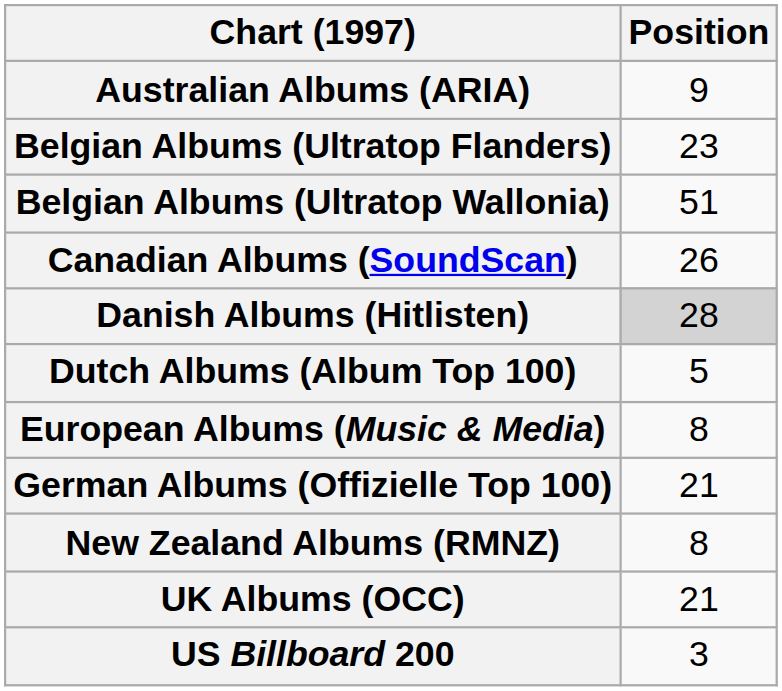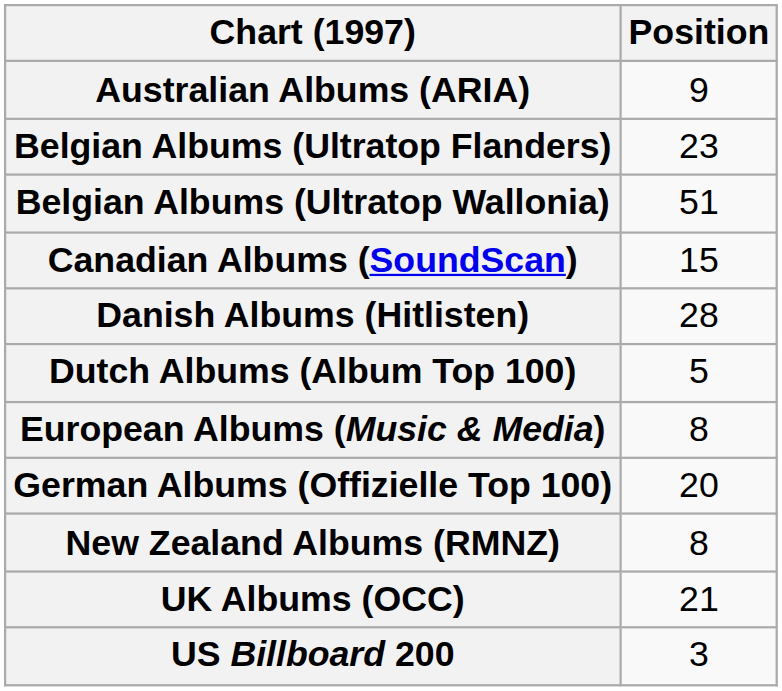 <table class="wikitable sortable plainrowheaders" style="text-align:center">
 <tr>
 <th scope="col">Chart (1997)</th>
 <th scope="col">Position</th>
 </tr>
 <tr>
 <th scope="row">Australian Albums (ARIA)</th>
 <td>9</td>
 </tr>
 <tr>
 <th scope="row">Belgian Albums (Ultratop Flanders)</th>
 <td>23</td>
 </tr>
 <tr>
 <th scope="row">Belgian Albums (Ultratop Wallonia)</th>
 <td>51</td>
 </tr>
 <tr>
 <th scope="row">Canadian Albums (<a href='#'>SoundScan</a>)</th>
-<td>26</td>
+<td>15</td>
 </tr>
 <tr>
 <th scope="row">Danish Albums (Hitlisten)</th>
-<td style="background: lightgrey;">28</td>
+<td>28</td>
 </tr>
 <tr>
 <th scope="row">Dutch Albums (Album Top 100)</th>
 <td>5</td>
 </tr>
 <tr>
 <th scope="row">European Albums (<em>Music & Media</em>)</th>
 <td>8</td>
 </tr>
 <tr>
 <th scope="row">German Albums (Offizielle Top 100)</th>
-<td>21</td>
+<td>20</td>
 </tr>
 <tr>
 <th scope="row">New Zealand Albums (RMNZ)</th>
 <td>8</td>
 </tr>
 <tr>
 <th scope="row">UK Albums (OCC)</th>
 <td>21</td>
 </tr>
 <tr>
 <th scope="row">US <em>Billboard</em> 200</th>
 <td>3</td>
 </tr>
 </table>
